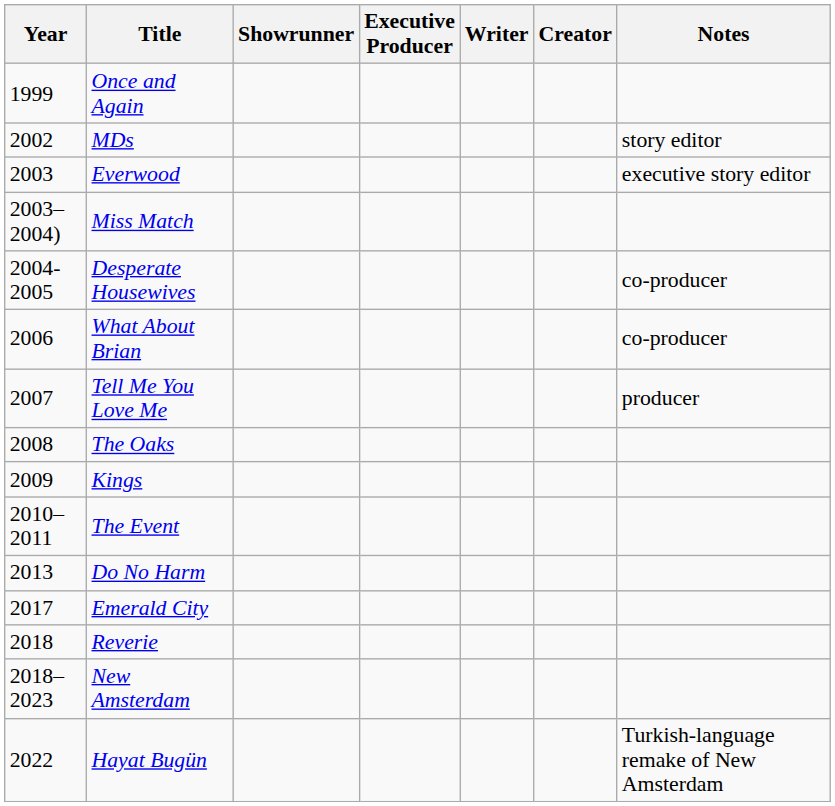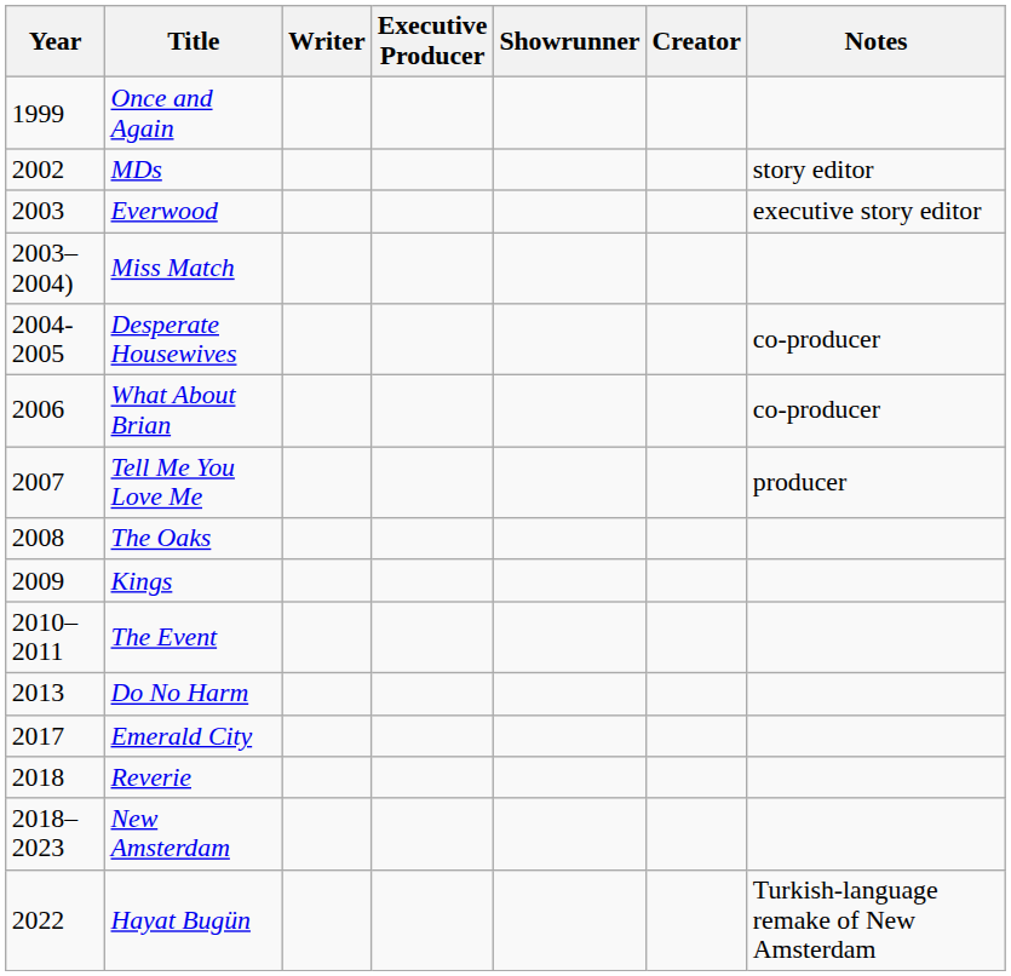 <table class="wikitable">
 <tr>
 <th scope="col">Year</th>
 <th scope="col">Title</th>
+<th scope="col">Writer</th>
+<th scope="col">Executive<br>Producer</th>
 <th scope="col">Showrunner</th>
-<th scope="col">Executive<br>Producer</th>
-<th scope="col">Writer</th>
 <th scope="col">Creator</th>
 <th scope="col">Notes</th>
 </tr>
 <tr>
 <td>1999</td>
 <td><em><a href='#'>Once and Again</a></em></td>
 <td></td>
 <td></td>
 <td></td>
 <td></td>
 <td></td>
 </tr>
 <tr>
 <td>2002</td>
 <td><em><a href='#'>MDs</a></em></td>
 <td></td>
 <td></td>
 <td></td>
 <td></td>
 <td>story editor</td>
 </tr>
 <tr>
 <td>2003</td>
 <td><em><a href='#'>Everwood</a></em></td>
 <td></td>
 <td></td>
 <td></td>
 <td></td>
 <td>executive  story editor</td>
 </tr>
 <tr>
 <td>2003–2004)</td>
 <td><em><a href='#'>Miss Match</a></em></td>
 <td></td>
 <td></td>
 <td></td>
 <td></td>
 <td></td>
 </tr>
 <tr>
 <td>2004-2005</td>
 <td><em><a href='#'>Desperate Housewives</a></em></td>
 <td></td>
 <td></td>
 <td></td>
 <td></td>
 <td>co-producer</td>
 </tr>
 <tr>
 <td>2006</td>
 <td><em><a href='#'>What About Brian</a></em></td>
 <td></td>
 <td></td>
 <td></td>
 <td></td>
 <td>co-producer</td>
 </tr>
 <tr>
 <td>2007</td>
 <td><em><a href='#'>Tell Me You Love Me</a></em></td>
 <td></td>
 <td></td>
 <td></td>
 <td></td>
 <td>producer</td>
 </tr>
 <tr>
 <td>2008</td>
 <td><em><a href='#'>The Oaks</a></em></td>
 <td></td>
 <td></td>
 <td></td>
 <td></td>
 <td></td>
 </tr>
 <tr>
 <td>2009</td>
 <td><em><a href='#'>Kings</a></em></td>
 <td></td>
 <td></td>
 <td></td>
 <td></td>
 <td></td>
 </tr>
 <tr>
 <td>2010–2011</td>
 <td><em><a href='#'>The Event</a></em></td>
 <td></td>
 <td></td>
 <td></td>
 <td></td>
 <td></td>
 </tr>
 <tr>
 <td>2013</td>
 <td><em><a href='#'>Do No Harm</a></em></td>
 <td></td>
 <td></td>
 <td></td>
 <td></td>
 <td></td>
 </tr>
 <tr>
 <td>2017</td>
 <td><em><a href='#'>Emerald City</a></em></td>
 <td></td>
 <td></td>
 <td></td>
 <td></td>
 <td></td>
 </tr>
 <tr>
 <td>2018</td>
 <td><em><a href='#'>Reverie</a></em></td>
 <td></td>
 <td></td>
 <td></td>
 <td></td>
 <td></td>
 </tr>
 <tr>
 <td>2018–2023</td>
 <td><em><a href='#'>New Amsterdam</a></em></td>
 <td></td>
 <td></td>
 <td></td>
 <td></td>
 <td></td>
 </tr>
 <tr>
 <td>2022</td>
 <td><em><a href='#'>Hayat Bugün</a></em></td>
 <td></td>
 <td></td>
 <td></td>
 <td></td>
 <td>Turkish-language remake of New Amsterdam</td>
 </tr>
 </table>
